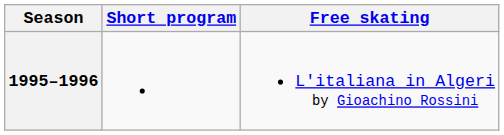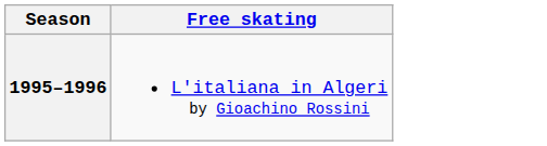 <table class=wikitable style=text-align:center>
 <tr>
 <th>Season</th>
-<th><a href='#'>Short program</a></th>
 <th><a href='#'>Free skating</a></th>
 </tr>
 <tr>
 <th>1995–1996 <br> </th>
-<td><br><ul><li></li></ul></td>
 <td><br><ul><li><a href='#'>L'italiana in Algeri</a> <br><small> by <a href='#'>Gioachino Rossini</a> </small></li></ul></td>
 </tr>
 </table>
